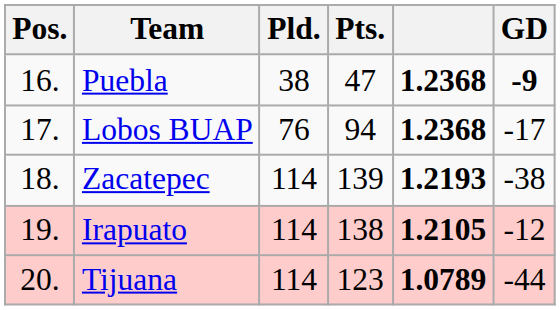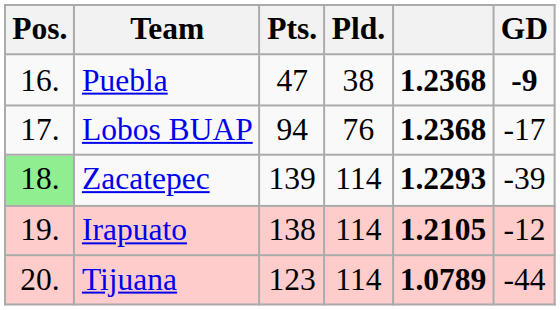 <table class="wikitable" style="text-align:center">
 <tr>
 <th>Pos.</th>
 <th>Team</th>
+<th>Pts.</th>
 <th>Pld.</th>
-<th>Pts.</th>
 <th></th>
 <th>GD</th>
 </tr>
 <tr>
 <td>16.</td>
 <td style="text-align:left"><a href='#'>Puebla</a></td>
+<td>47</td>
 <td>38</td>
-<td>47</td>
 <td><strong>1.2368</strong></td>
 <td><strong>-9</strong></td>
 </tr>
 <tr>
 <td>17.</td>
 <td style="text-align:left"><a href='#'>Lobos BUAP</a></td>
+<td>94</td>
 <td>76</td>
-<td>94</td>
 <td><strong>1.2368</strong></td>
 <td>-17</td>
 </tr>
 <tr>
-<td>18.</td>
+<td style="background: lightgreen;">18.</td>
 <td style="text-align:left"><a href='#'>Zacatepec</a></td>
+<td>139</td>
 <td>114</td>
-<td>139</td>
-<td><strong>1.2193</strong></td>
-<td>-38</td>
+<td><strong>1.2293</strong></td>
+<td>-39</td>
 </tr>
 <tr bgcolor=#FFCCCC>
 <td>19.</td>
 <td style="text-align:left"><a href='#'>Irapuato</a></td>
+<td>138</td>
 <td>114</td>
-<td>138</td>
 <td><strong>1.2105</strong></td>
 <td>-12</td>
 </tr>
 <tr bgcolor=#FFCCCC>
 <td>20.</td>
 <td style="text-align:left"><a href='#'>Tijuana</a></td>
+<td>123</td>
 <td>114</td>
-<td>123</td>
 <td><strong>1.0789</strong></td>
 <td>-44</td>
 </tr>
 </table>
